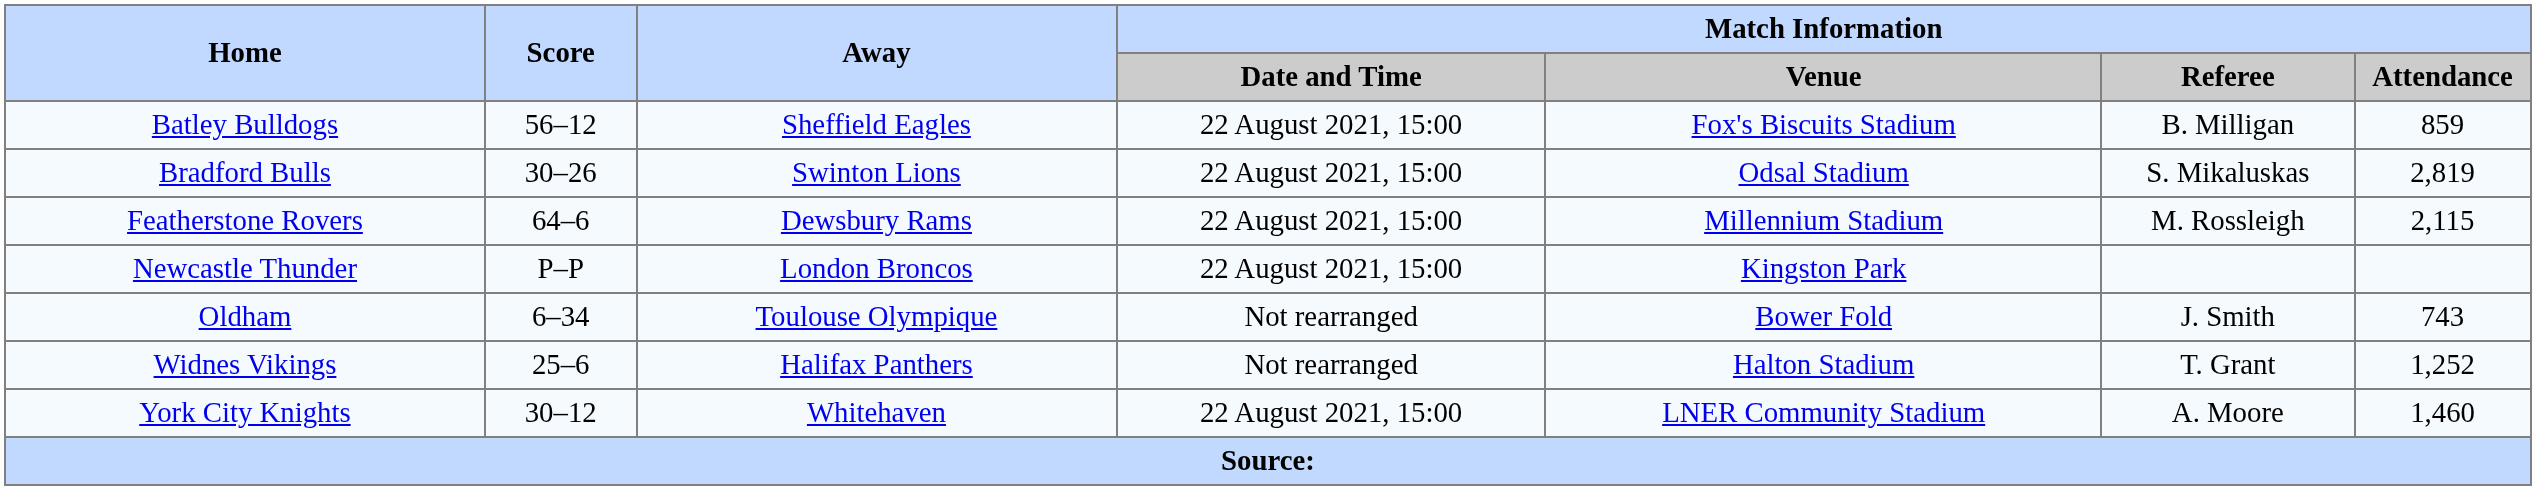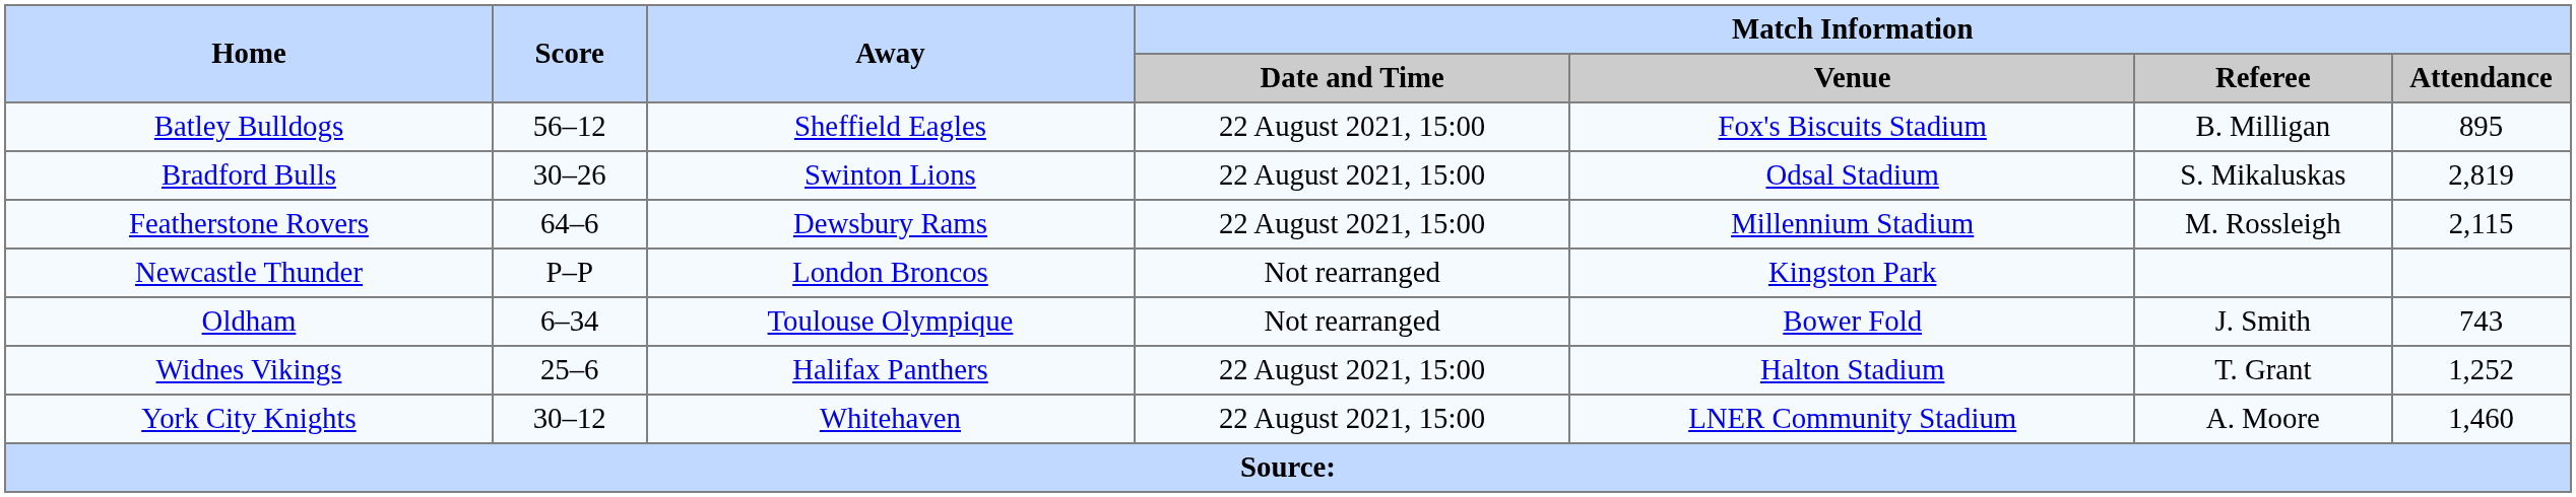 <table border=1 style="border-collapse:collapse; font-size:90%; text-align:center;" cellpadding=3 cellspacing=0 width=100%>
 <tr style="background:#c1d8ff;">
 <th scope="col" rowspan=2 width=19%>Home</th>
 <th scope="col" rowspan=2 width=6%>Score</th>
 <th scope="col" rowspan=2 width=19%>Away</th>
 <th colspan=6>Match Information</th>
 </tr>
 <tr style="background:#cccccc;">
 <th scope="col" width=17%>Date and Time</th>
 <th scope="col" width=22%>Venue</th>
 <th scope="col" width=10%>Referee</th>
 <th scope="col" width=7%>Attendance</th>
 </tr>
 <tr style="background:#f5faff;">
 <td> <a href='#'>Batley Bulldogs</a></td>
 <td>56–12</td>
 <td> <a href='#'>Sheffield Eagles</a></td>
 <td>22 August 2021, 15:00</td>
 <td><a href='#'>Fox's Biscuits Stadium</a></td>
 <td>B. Milligan</td>
-<td>859</td>
+<td>895</td>
 </tr>
 <tr style="background:#f5faff;">
 <td> <a href='#'>Bradford Bulls</a></td>
 <td>30–26</td>
 <td> <a href='#'>Swinton Lions</a></td>
 <td>22 August 2021, 15:00</td>
 <td><a href='#'>Odsal Stadium</a></td>
 <td>S. Mikaluskas</td>
 <td>2,819</td>
 </tr>
 <tr style="background:#f5faff;">
 <td> <a href='#'>Featherstone Rovers</a></td>
 <td>64–6</td>
 <td> <a href='#'>Dewsbury Rams</a></td>
 <td>22 August 2021, 15:00</td>
 <td><a href='#'>Millennium Stadium</a></td>
 <td>M. Rossleigh</td>
 <td>2,115</td>
 </tr>
 <tr style="background:#f5faff;">
 <td> <a href='#'>Newcastle Thunder</a></td>
 <td>P–P</td>
 <td> <a href='#'>London Broncos</a></td>
-<td>22 August 2021, 15:00</td>
+<td>Not rearranged</td>
 <td><a href='#'>Kingston Park</a></td>
 <td></td>
 <td></td>
 </tr>
 <tr style="background:#f5faff;">
 <td> <a href='#'>Oldham</a></td>
 <td>6–34</td>
 <td> <a href='#'>Toulouse Olympique</a></td>
 <td>Not rearranged</td>
 <td><a href='#'>Bower Fold</a></td>
 <td>J. Smith</td>
 <td>743</td>
 </tr>
 <tr style="background:#f5faff;">
 <td> <a href='#'>Widnes Vikings</a></td>
 <td>25–6</td>
 <td> <a href='#'>Halifax Panthers</a></td>
-<td>Not rearranged</td>
+<td>22 August 2021, 15:00</td>
 <td><a href='#'>Halton Stadium</a></td>
 <td>T. Grant</td>
 <td>1,252</td>
 </tr>
 <tr style="background:#f5faff;">
 <td> <a href='#'>York City Knights</a></td>
 <td>30–12</td>
 <td> <a href='#'>Whitehaven</a></td>
 <td>22 August 2021, 15:00</td>
 <td><a href='#'>LNER Community Stadium</a></td>
 <td>A. Moore</td>
 <td>1,460</td>
 </tr>
 <tr style="background:#c1d8ff;">
 <th colspan=7>Source:</th>
 </tr>
 </table>
